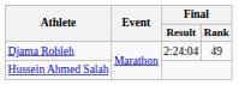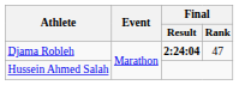 <table class=wikitable style=font-size:90%>
 <tr>
 <th rowspan=2>Athlete</th>
 <th rowspan=2>Event</th>
 <th colspan=2>Final</th>
 </tr>
 <tr style=font-size:95%>
 <th>Result</th>
 <th>Rank</th>
 </tr>
 <tr align=center>
 <td align=left><a href='#'>Djama Robleh</a></td>
 <td align=left rowspan=2><a href='#'>Marathon</a></td>
-<td>2:24:04</td>
-<td>49</td>
+<td><strong>2:24:04</strong></td>
+<td>47</td>
 </tr>
 <tr align=center>
 <td align=left><a href='#'>Hussein Ahmed Salah</a></td>
 <td colspan=2></td>
 </tr>
 </table>
